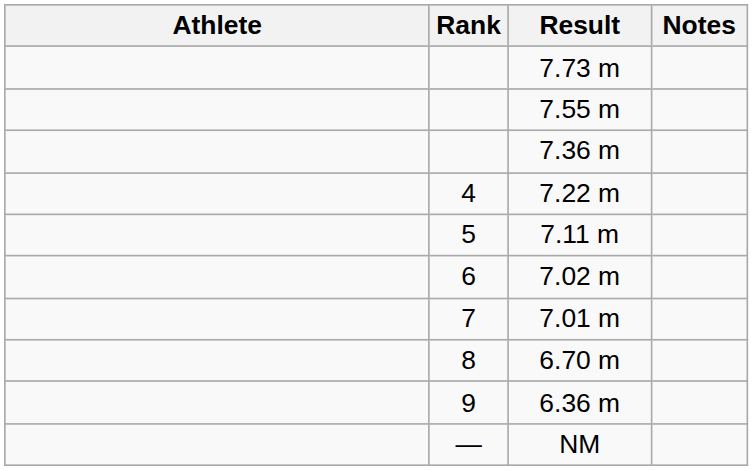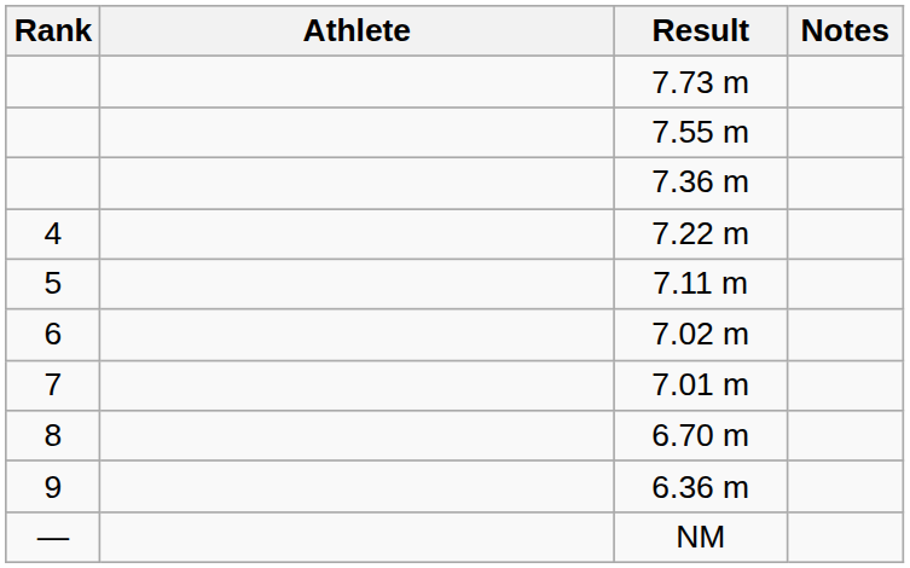 <table class="wikitable sortable" style="text-align:center">
 <tr>
+<th width=40>Rank</th>
 <th width=250>Athlete</th>
-<th width=40>Rank</th>
 <th width=80>Result</th>
 <th width=50>Notes</th>
 </tr>
 <tr>
+<td></td>
 <td align=left></td>
-<td></td>
 <td>7.73 m</td>
 <td></td>
 </tr>
 <tr>
+<td></td>
 <td align=left></td>
-<td></td>
 <td>7.55 m</td>
 <td></td>
 </tr>
 <tr>
+<td></td>
 <td align=left></td>
-<td></td>
 <td>7.36 m</td>
 <td></td>
 </tr>
 <tr>
+<td>4</td>
 <td align=left></td>
-<td>4</td>
 <td>7.22 m</td>
 <td></td>
 </tr>
 <tr>
+<td>5</td>
 <td align=left></td>
-<td>5</td>
 <td>7.11 m</td>
 <td></td>
 </tr>
 <tr>
+<td>6</td>
 <td align=left></td>
-<td>6</td>
 <td>7.02 m</td>
 <td></td>
 </tr>
 <tr>
+<td>7</td>
 <td align=left></td>
-<td>7</td>
 <td>7.01 m</td>
 <td></td>
 </tr>
 <tr>
+<td>8</td>
 <td align=left></td>
-<td>8</td>
 <td>6.70 m</td>
 <td></td>
 </tr>
 <tr>
+<td>9</td>
 <td align=left></td>
-<td>9</td>
 <td>6.36 m</td>
 <td></td>
 </tr>
 <tr>
+<td>—</td>
 <td align=left></td>
-<td>—</td>
 <td>NM</td>
 <td></td>
 </tr>
 </table>
